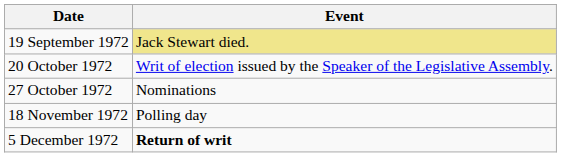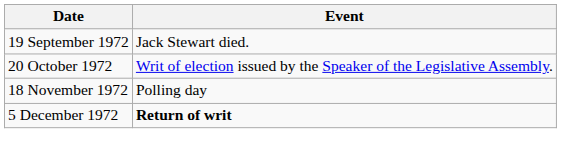 <table class="wikitable">
 <tr>
 <th>Date</th>
 <th>Event</th>
 </tr>
 <tr>
 <td>19 September 1972</td>
-<td style="background: khaki;">Jack Stewart died.</td>
+<td>Jack Stewart died.</td>
 </tr>
 <tr>
 <td>20 October 1972</td>
 <td><a href='#'>Writ of election</a> issued by the <a href='#'>Speaker of the Legislative Assembly</a>.</td>
-</tr>
-<tr>
-<td>27 October 1972</td>
-<td>Nominations</td>
 </tr>
 <tr>
 <td>18 November 1972</td>
 <td>Polling day</td>
 </tr>
 <tr>
 <td>5 December 1972</td>
 <td><strong>Return of writ</strong></td>
 </tr>
 </table>
